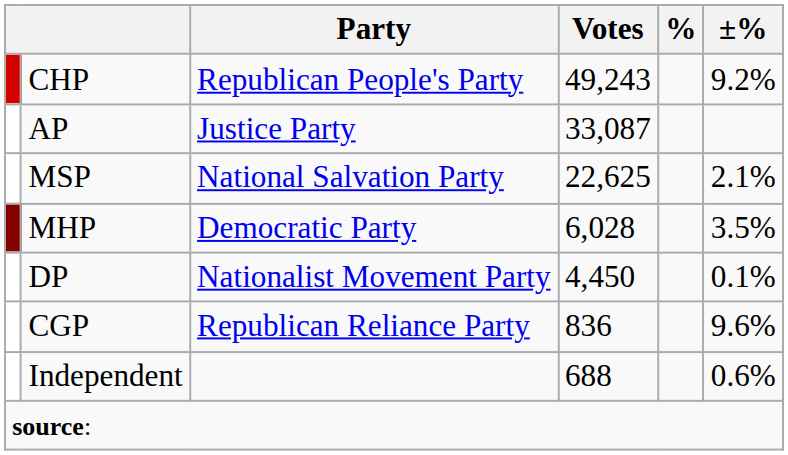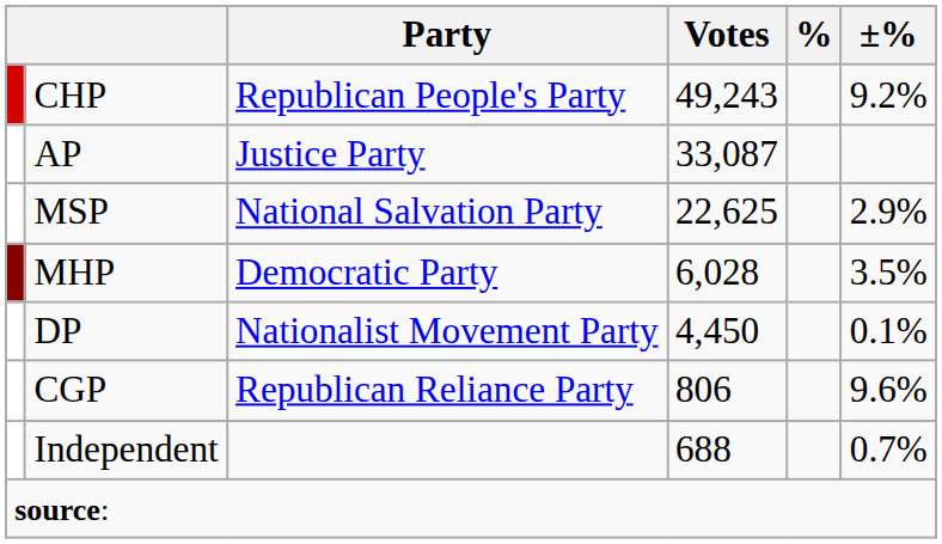 <table class="wikitable">
 <tr>
 <th colspan="2"></th>
 <th>Party</th>
 <th>Votes</th>
 <th>%</th>
 <th>±%</th>
 </tr>
 <tr align="left">
 <td bgcolor="#D50000" width="1"></td>
 <td>CHP</td>
 <td><a href='#'>Republican People's Party</a></td>
 <td>49,243</td>
 <td></td>
 <td> 9.2%</td>
 </tr>
 <tr align="left">
 <td bgcolor="#FFFFFF" width="1"></td>
 <td>AP</td>
 <td><a href='#'>Justice Party</a></td>
 <td>33,087</td>
 <td></td>
 <td></td>
 </tr>
 <tr>
 <td bgcolor="#FFFFFF" width="1"></td>
 <td>MSP</td>
 <td><a href='#'>National Salvation Party</a></td>
 <td>22,625</td>
 <td></td>
-<td> 2.1%</td>
+<td> 2.9%</td>
 </tr>
 <tr>
 <td bgcolor="#870000" width="1"></td>
 <td>MHP</td>
 <td><a href='#'>Democratic Party</a></td>
 <td>6,028</td>
 <td></td>
 <td> 3.5%</td>
 </tr>
 <tr>
 <td bgcolor="#FFFFFF" width="1"></td>
 <td>DP</td>
 <td><a href='#'>Nationalist Movement Party</a></td>
 <td>4,450</td>
 <td></td>
 <td> 0.1%</td>
 </tr>
 <tr>
 <td bgcolor="#FFFFFF" width="1"></td>
 <td>CGP</td>
 <td><a href='#'>Republican Reliance Party</a></td>
-<td>836</td>
+<td>806</td>
 <td></td>
 <td> 9.6%</td>
 </tr>
 <tr>
 <td bgcolor="#FFFFFF" width="1"></td>
 <td>Independent</td>
 <td></td>
 <td>688</td>
 <td></td>
-<td> 0.6%</td>
+<td> 0.7%</td>
 </tr>
 <tr>
 <td colspan="9" align="left"><small><strong>source</strong>: </small></td>
 </tr>
 </table>
